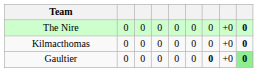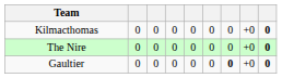 <table class="wikitable" style="text-align:center">
 <tr>
 <th style="width:175px;">Team</th>
 <th width="20"></th>
 <th width="20"></th>
 <th width="20"></th>
 <th width="20"></th>
 <th width="20"></th>
 <th width="20"></th>
 <th width="20"></th>
 <th width="20"></th>
 </tr>
-<tr style="background:#cfc;">
-<td>The Nire</td>
+<tr>
+<td>Kilmacthomas</td>
 <td>0</td>
 <td>0</td>
 <td>0</td>
 <td>0</td>
 <td>0</td>
 <td>0</td>
 <td>+0</td>
 <td><strong>0</strong></td>
 </tr>
-<tr>
-<td>Kilmacthomas</td>
+<tr style="background:#cfc;">
+<td>The Nire</td>
 <td>0</td>
 <td>0</td>
 <td>0</td>
 <td>0</td>
 <td>0</td>
 <td>0</td>
 <td>+0</td>
 <td><strong>0</strong></td>
 </tr>
 <tr>
 <td>Gaultier</td>
 <td>0</td>
 <td>0</td>
 <td>0</td>
 <td>0</td>
 <td>0</td>
 <td><strong>0</strong></td>
 <td>+0</td>
-<td style="background: lightgreen;"><strong>0</strong></td>
+<td><strong>0</strong></td>
 </tr>
 </table>
